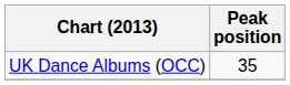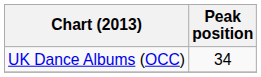 <table class="wikitable sortable plainrowheaders">
 <tr>
 <th>Chart (2013)</th>
 <th>Peak<br>position</th>
 </tr>
 <tr>
 <td><a href='#'>UK Dance Albums</a> (<a href='#'>OCC</a>)</td>
-<td align="center">35</td>
+<td align="center">34</td>
 </tr>
 <tr>
 </tr>
 </table>
